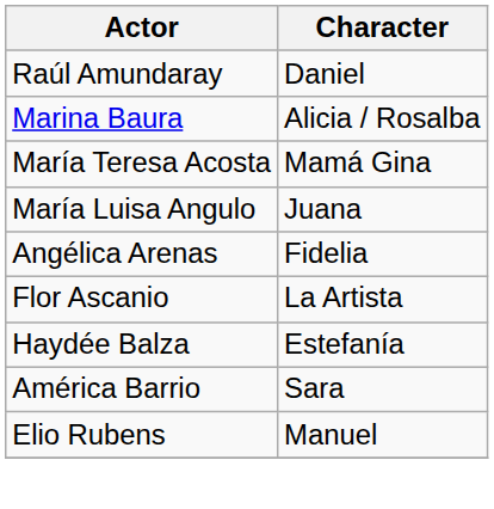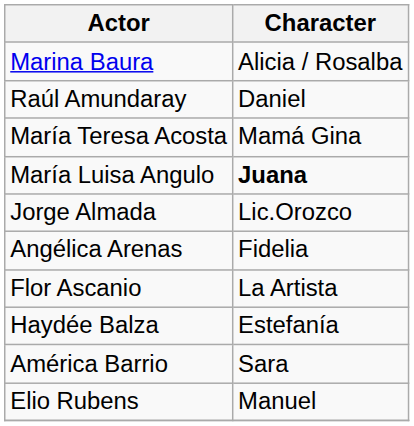 <table class="wikitable sortable">
 <tr>
 <th>Actor</th>
 <th>Character</th>
 </tr>
 <tr>
+<td><a href='#'>Marina Baura</a></td>
+<td>Alicia / Rosalba</td>
+</tr>
+<tr>
 <td>Raúl Amundaray</td>
 <td>Daniel</td>
-</tr>
-<tr>
-<td><a href='#'>Marina Baura</a></td>
-<td>Alicia / Rosalba</td>
 </tr>
 <tr>
 <td>María Teresa Acosta</td>
 <td>Mamá Gina</td>
 </tr>
 <tr>
 <td>María Luisa Angulo</td>
-<td>Juana</td>
+<td><strong>Juana</strong></td>
+</tr>
+<tr>
+<td>Jorge Almada</td>
+<td>Lic.Orozco</td>
 </tr>
 <tr>
 <td>Angélica Arenas</td>
 <td>Fidelia</td>
 </tr>
 <tr>
 <td>Flor Ascanio</td>
 <td>La Artista</td>
 </tr>
 <tr>
 <td>Haydée Balza</td>
 <td>Estefanía</td>
 </tr>
 <tr>
 <td>América Barrio</td>
 <td>Sara</td>
 </tr>
 <tr>
 <td>Elio Rubens</td>
 <td>Manuel</td>
 </tr>
 <tr>
 </tr>
 </table>
